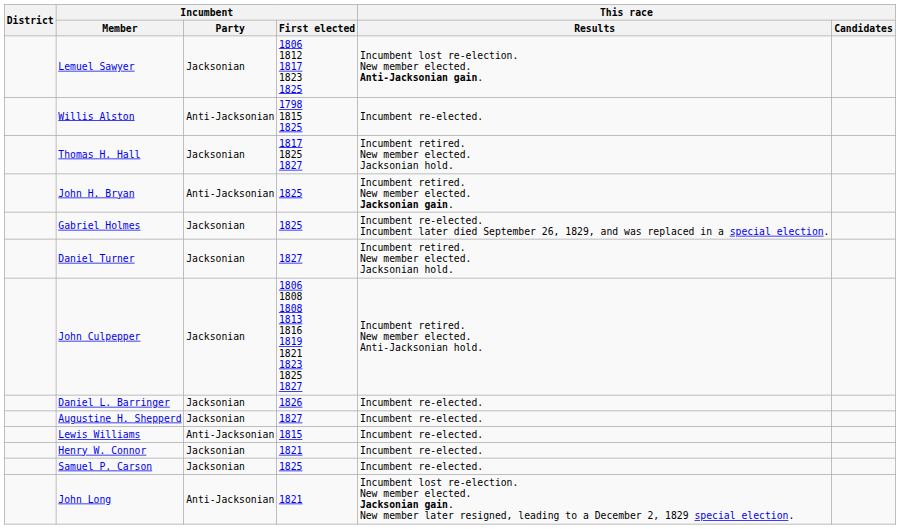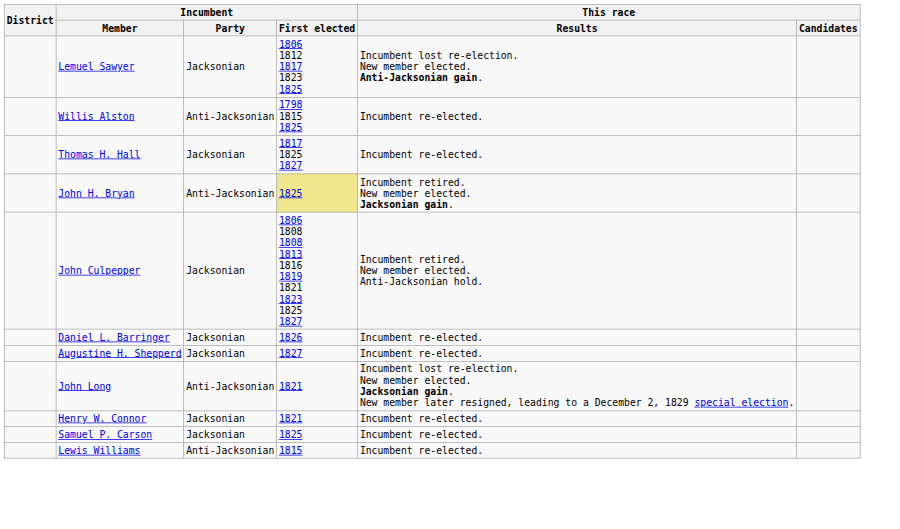 <table class=wikitable>
 <tr>
 <th rowspan=2>District</th>
 <th colspan=3>Incumbent</th>
 <th colspan=2>This race</th>
 </tr>
 <tr>
 <th>Member</th>
 <th>Party</th>
 <th>First elected</th>
 <th>Results</th>
 <th>Candidates</th>
 </tr>
 <tr>
 <td></td>
 <td><a href='#'>Lemuel Sawyer</a></td>
 <td>Jacksonian</td>
 <td><a href='#'>1806</a><br>1812 <br><a href='#'>1817</a><br>1823 <br><a href='#'>1825</a></td>
 <td>Incumbent lost re-election.<br>New member elected.<br><strong>Anti-Jacksonian gain</strong>.</td>
 <td nowrap></td>
 </tr>
 <tr>
 <td></td>
 <td><a href='#'>Willis Alston</a></td>
 <td>Anti-Jacksonian</td>
 <td><a href='#'>1798</a><br>1815 <br><a href='#'>1825</a></td>
 <td>Incumbent re-elected.</td>
 <td nowrap></td>
 </tr>
 <tr>
 <td></td>
 <td><a href='#'>Thomas H. Hall</a></td>
 <td>Jacksonian</td>
 <td><a href='#'>1817</a><br>1825 <br><a href='#'>1827</a></td>
-<td>Incumbent retired.<br>New member elected.<br>Jacksonian hold.</td>
+<td>Incumbent re-elected.</td>
 <td nowrap></td>
 </tr>
 <tr>
 <td></td>
 <td><a href='#'>John H. Bryan</a></td>
 <td>Anti-Jacksonian</td>
-<td><a href='#'>1825</a></td>
+<td style="background: khaki;"><a href='#'>1825</a></td>
 <td>Incumbent retired.<br>New member elected.<br><strong>Jacksonian gain</strong>.</td>
-<td nowrap></td>
-</tr>
-<tr>
-<td></td>
-<td><a href='#'>Gabriel Holmes</a></td>
-<td>Jacksonian</td>
-<td><a href='#'>1825</a></td>
-<td>Incumbent re-elected.<br>Incumbent later died September 26, 1829, and was replaced in a <a href='#'>special election</a>.</td>
-<td nowrap></td>
-</tr>
-<tr>
-<td></td>
-<td><a href='#'>Daniel Turner</a></td>
-<td>Jacksonian</td>
-<td><a href='#'>1827</a></td>
-<td>Incumbent retired.<br>New member elected.<br>Jacksonian hold.</td>
 <td nowrap></td>
 </tr>
 <tr>
 <td></td>
 <td><a href='#'>John Culpepper</a></td>
 <td>Jacksonian</td>
 <td><a href='#'>1806</a><br>1808 <br><a href='#'>1808 </a><br><a href='#'>1813</a><br>1816 <br><a href='#'>1819</a><br>1821 <br><a href='#'>1823</a><br>1825 <br><a href='#'>1827</a></td>
 <td>Incumbent retired.<br>New member elected.<br>Anti-Jacksonian hold.</td>
 <td nowrap></td>
 </tr>
 <tr>
 <td></td>
 <td><a href='#'>Daniel L. Barringer</a></td>
 <td>Jacksonian</td>
 <td><a href='#'>1826 </a></td>
 <td>Incumbent re-elected.</td>
 <td nowrap></td>
 </tr>
 <tr>
 <td></td>
 <td><a href='#'>Augustine H. Shepperd</a></td>
 <td>Jacksonian</td>
 <td><a href='#'>1827</a></td>
 <td>Incumbent re-elected.</td>
 <td nowrap></td>
 </tr>
 <tr>
 <td></td>
-<td><a href='#'>Lewis Williams</a></td>
+<td><a href='#'>John Long</a></td>
 <td>Anti-Jacksonian</td>
-<td><a href='#'>1815</a></td>
-<td>Incumbent re-elected.</td>
+<td><a href='#'>1821</a></td>
+<td>Incumbent lost re-election.<br>New member elected.<br><strong>Jacksonian gain</strong>.<br>New member later resigned, leading to a December 2, 1829 <a href='#'>special election</a>.</td>
 <td nowrap></td>
 </tr>
 <tr>
 <td></td>
 <td><a href='#'>Henry W. Connor</a></td>
 <td>Jacksonian</td>
 <td><a href='#'>1821</a></td>
 <td>Incumbent re-elected.</td>
 <td nowrap></td>
 </tr>
 <tr>
 <td></td>
 <td><a href='#'>Samuel P. Carson</a></td>
 <td>Jacksonian</td>
 <td><a href='#'>1825</a></td>
 <td>Incumbent re-elected.</td>
 <td nowrap></td>
 </tr>
 <tr>
 <td></td>
-<td><a href='#'>John Long</a></td>
+<td><a href='#'>Lewis Williams</a></td>
 <td>Anti-Jacksonian</td>
-<td><a href='#'>1821</a></td>
-<td>Incumbent lost re-election.<br>New member elected.<br><strong>Jacksonian gain</strong>.<br>New member later resigned, leading to a December 2, 1829 <a href='#'>special election</a>.</td>
+<td><a href='#'>1815</a></td>
+<td>Incumbent re-elected.</td>
 <td nowrap></td>
 </tr>
 </table>
